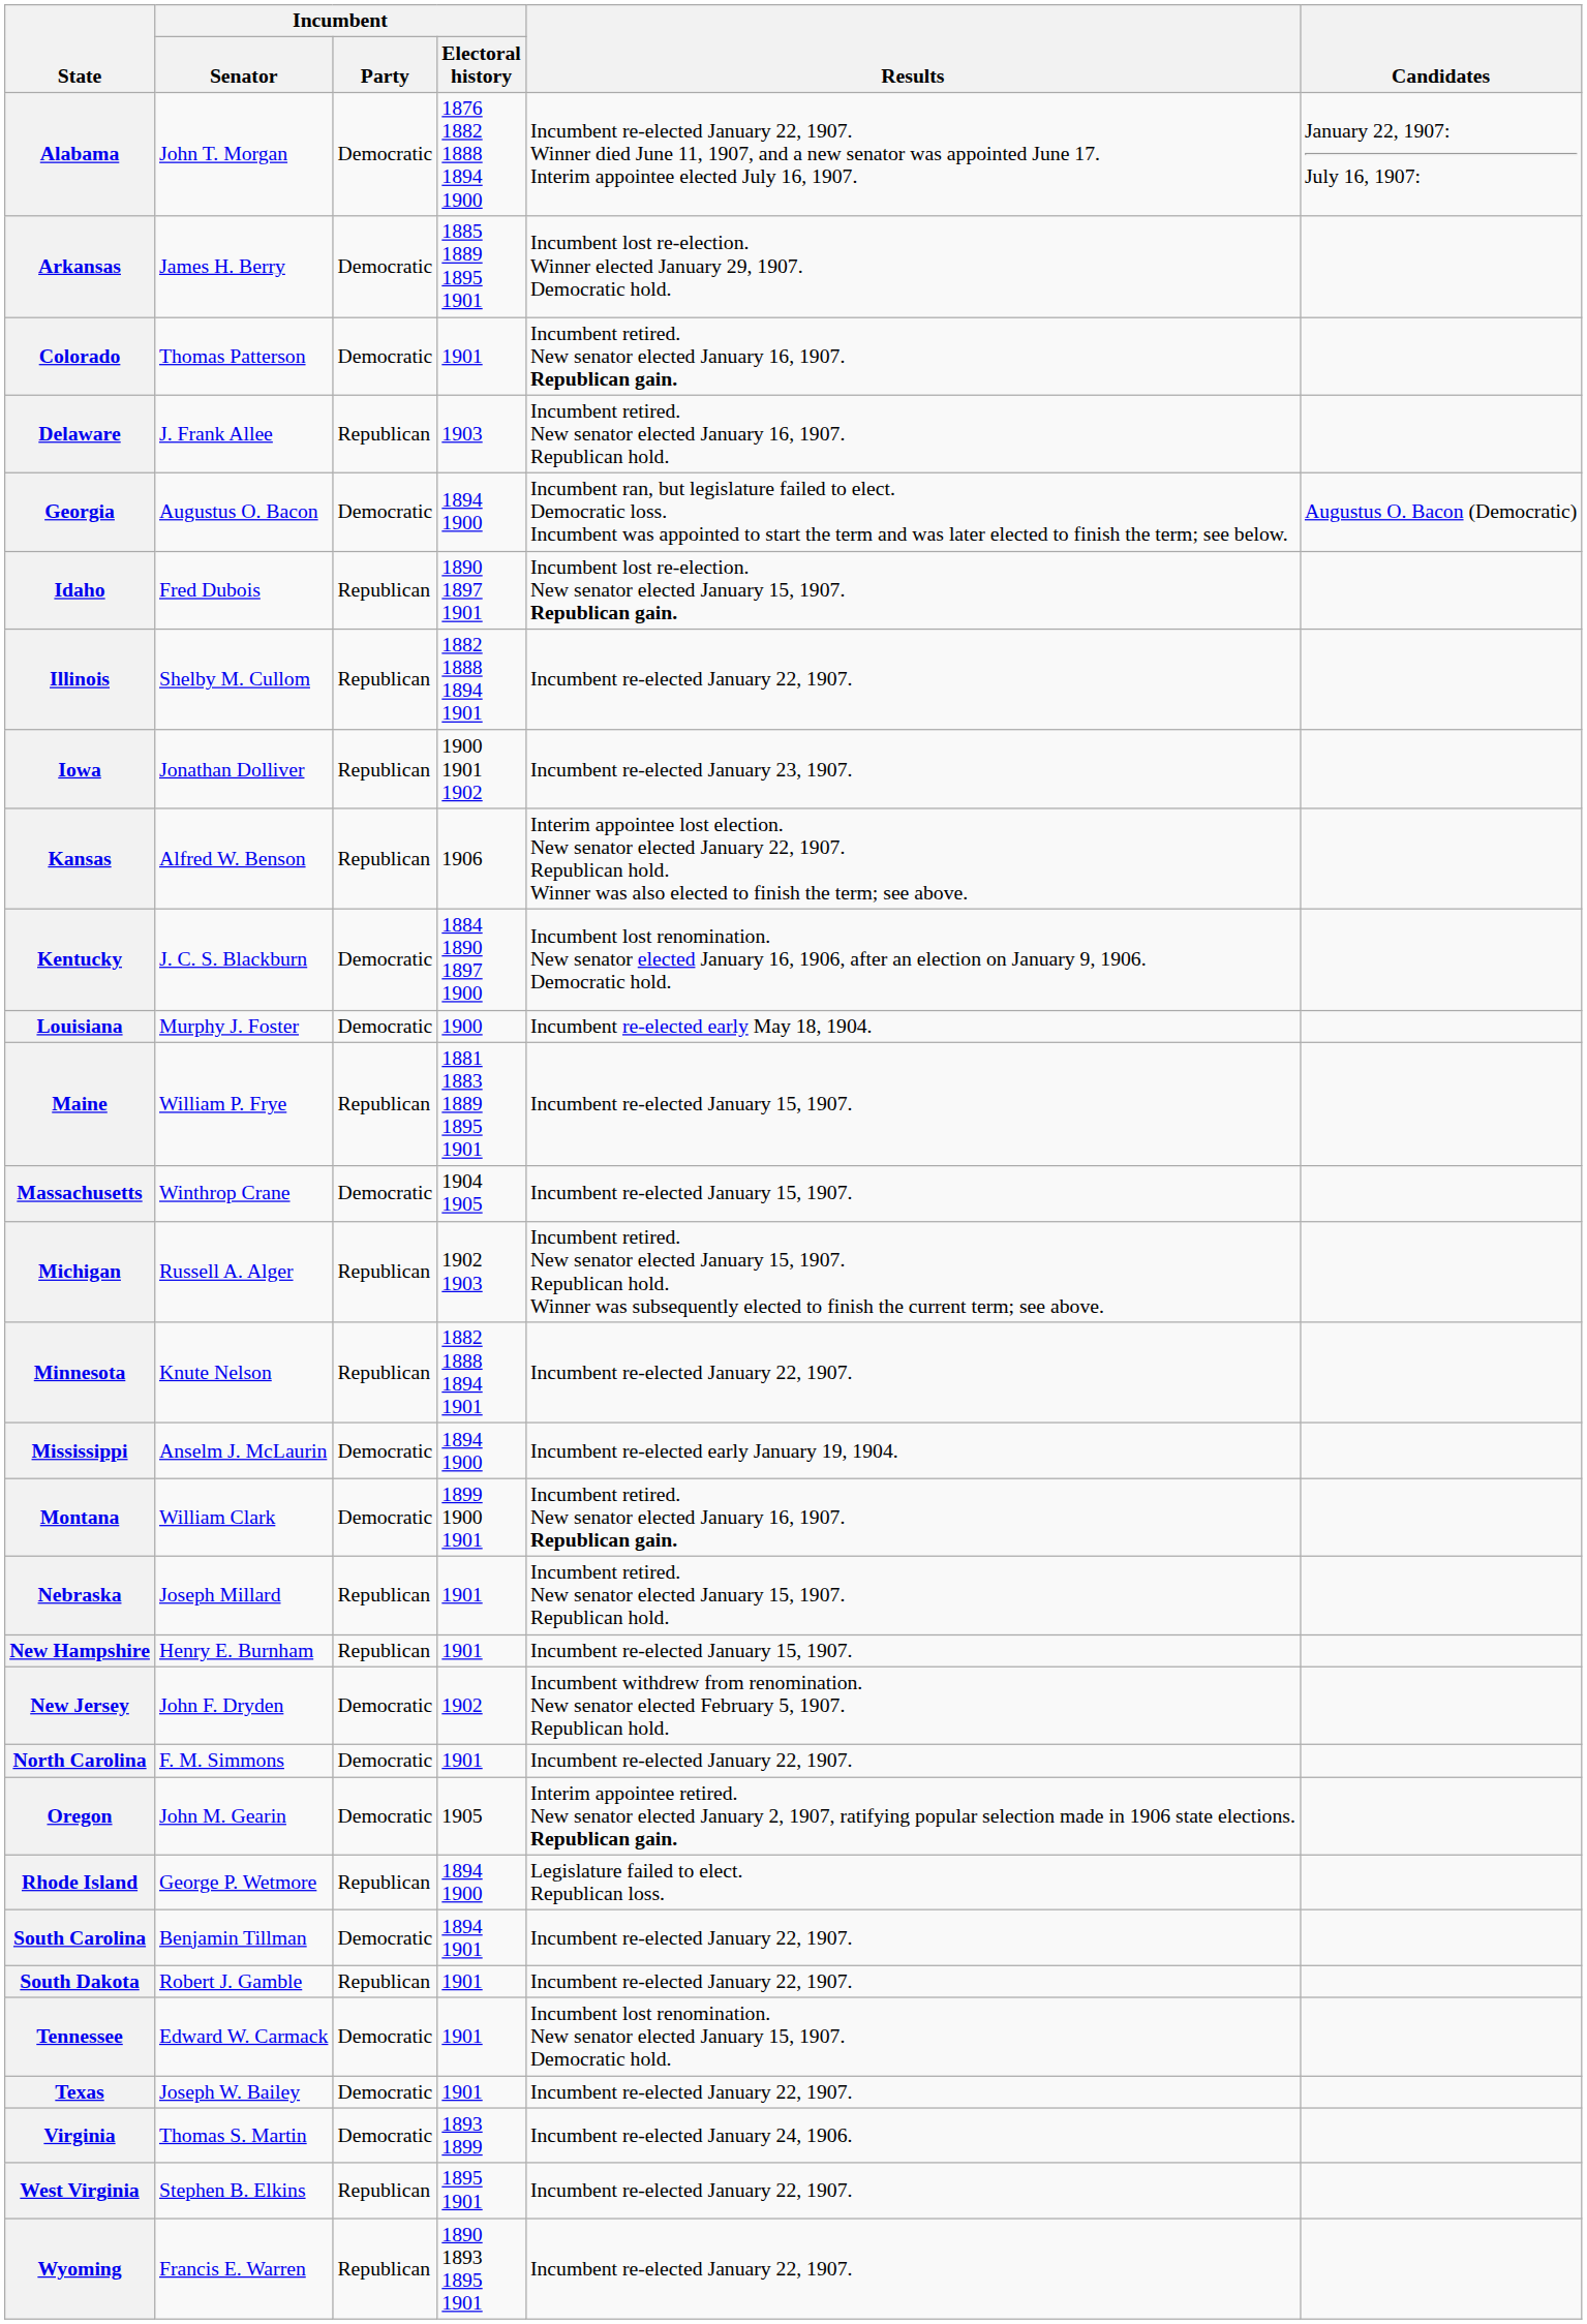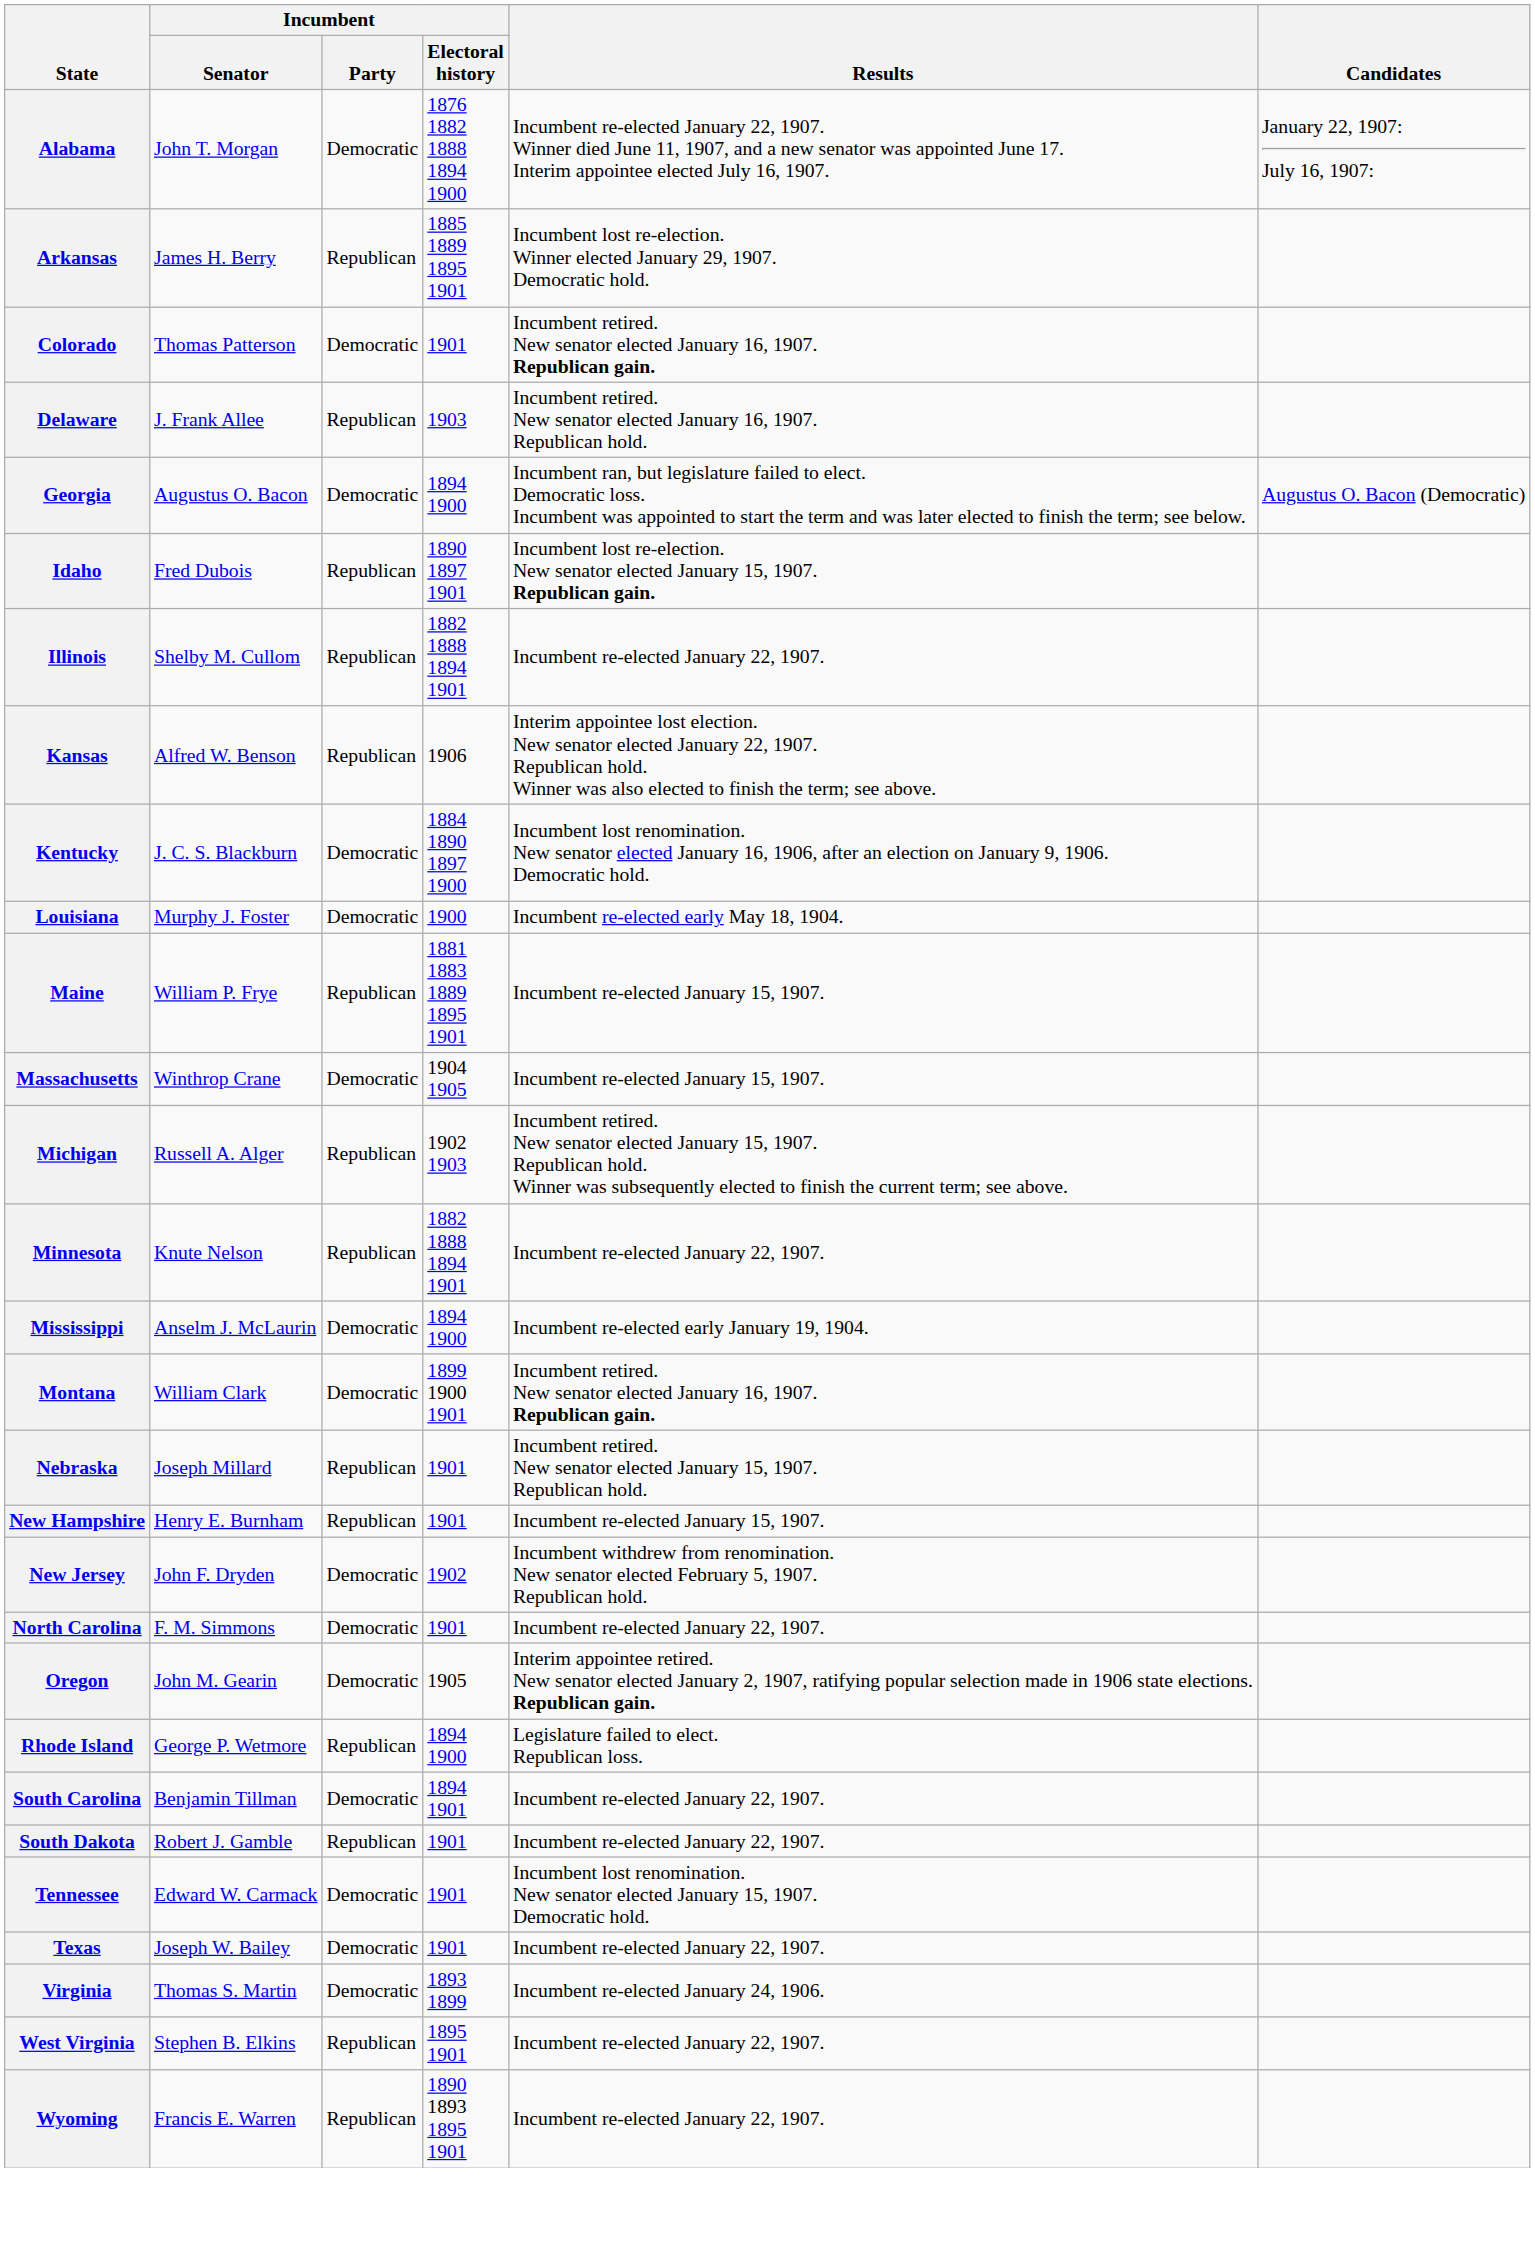 <table class=wikitable>
 <tr valign=bottom>
 <th rowspan=2>State</th>
 <th colspan=3>Incumbent</th>
 <th rowspan=2>Results</th>
 <th rowspan=2>Candidates</th>
 </tr>
 <tr valign=bottom>
 <th>Senator</th>
 <th>Party</th>
 <th>Electoral<br>history</th>
 </tr>
 <tr>
 <th><a href='#'>Alabama</a></th>
 <td><a href='#'>John T. Morgan</a></td>
 <td>Democratic</td>
 <td><a href='#'>1876</a><br><a href='#'>1882</a><br><a href='#'>1888</a><br><a href='#'>1894</a><br><a href='#'>1900</a></td>
 <td>Incumbent re-elected January 22, 1907.<br>Winner died June 11, 1907, and a new senator was appointed June 17.<br>Interim appointee elected July 16, 1907.</td>
 <td nowrap>January 22, 1907:<br><hr>July 16, 1907:<br></td>
 </tr>
 <tr>
 <th><a href='#'>Arkansas</a></th>
 <td><a href='#'>James H. Berry</a></td>
-<td>Democratic</td>
+<td>Republican</td>
 <td><a href='#'>1885 </a><br><a href='#'>1889</a><br><a href='#'>1895</a><br><a href='#'>1901</a></td>
 <td>Incumbent lost re-election.<br>Winner elected January 29, 1907.<br>Democratic hold.</td>
 <td nowrap></td>
 </tr>
 <tr>
 <th><a href='#'>Colorado</a></th>
 <td><a href='#'>Thomas Patterson</a></td>
 <td>Democratic</td>
 <td><a href='#'>1901</a></td>
 <td>Incumbent retired.<br>New senator elected January 16, 1907.<br><strong>Republican gain.</strong></td>
 <td nowrap></td>
 </tr>
 <tr>
 <th><a href='#'>Delaware</a></th>
 <td><a href='#'>J. Frank Allee</a></td>
 <td>Republican</td>
 <td><a href='#'>1903 </a></td>
 <td>Incumbent retired.<br>New senator elected January 16, 1907.<br>Republican hold.</td>
 <td nowrap></td>
 </tr>
 <tr>
 <th><a href='#'>Georgia</a></th>
 <td><a href='#'>Augustus O. Bacon</a></td>
 <td>Democratic</td>
 <td><a href='#'>1894</a><br><a href='#'>1900</a></td>
 <td>Incumbent ran, but legislature failed to elect.<br>Democratic loss.<br>Incumbent was appointed to start the term and was later elected to finish the term; see below.</td>
 <td><a href='#'>Augustus O. Bacon</a> (Democratic)<br></td>
 </tr>
 <tr>
 <th><a href='#'>Idaho</a></th>
 <td><a href='#'>Fred Dubois</a></td>
 <td>Republican</td>
 <td><a href='#'>1890</a><br><a href='#'>1897 </a><br><a href='#'>1901</a></td>
 <td>Incumbent lost re-election.<br>New senator elected January 15, 1907.<br><strong>Republican gain.</strong></td>
 <td nowrap></td>
 </tr>
 <tr>
 <th><a href='#'>Illinois</a></th>
 <td><a href='#'>Shelby M. Cullom</a></td>
 <td>Republican</td>
 <td><a href='#'>1882</a><br><a href='#'>1888</a><br><a href='#'>1894</a><br><a href='#'>1901</a></td>
 <td>Incumbent re-elected January 22, 1907.</td>
-<td nowrap></td>
-</tr>
-<tr>
-<th><a href='#'>Iowa</a></th>
-<td><a href='#'>Jonathan Dolliver</a></td>
-<td>Republican</td>
-<td>1900 <br>1901 <br><a href='#'>1902 </a></td>
-<td>Incumbent re-elected January 23, 1907.</td>
 <td nowrap></td>
 </tr>
 <tr>
 <th><a href='#'>Kansas</a></th>
 <td><a href='#'>Alfred W. Benson</a></td>
 <td>Republican</td>
 <td>1906 </td>
 <td>Interim appointee lost election.<br>New senator elected January 22, 1907.<br>Republican hold.<br>Winner was also elected to finish the term; see above.</td>
 <td nowrap></td>
 </tr>
 <tr>
 <th><a href='#'>Kentucky</a></th>
 <td><a href='#'>J. C. S. Blackburn</a></td>
 <td>Democratic</td>
 <td><a href='#'>1884</a><br><a href='#'>1890</a><br><a href='#'>1897 </a><br><a href='#'>1900</a></td>
 <td>Incumbent lost renomination.<br>New senator <a href='#'>elected</a> January 16, 1906, after an election on January 9, 1906.<br>Democratic hold.</td>
 <td nowrap></td>
 </tr>
 <tr>
 <th><a href='#'>Louisiana</a></th>
 <td><a href='#'>Murphy J. Foster</a></td>
 <td>Democratic</td>
 <td><a href='#'>1900</a></td>
 <td>Incumbent <a href='#'>re-elected early</a> May 18, 1904.</td>
 <td nowrap></td>
 </tr>
 <tr>
 <th><a href='#'>Maine</a></th>
 <td><a href='#'>William P. Frye</a></td>
 <td>Republican</td>
 <td><a href='#'>1881 </a><br><a href='#'>1883</a><br><a href='#'>1889</a><br><a href='#'>1895</a><br><a href='#'>1901</a></td>
 <td>Incumbent re-elected January 15, 1907.</td>
 <td nowrap></td>
 </tr>
 <tr>
 <th><a href='#'>Massachusetts</a></th>
 <td><a href='#'>Winthrop Crane</a></td>
 <td>Democratic</td>
 <td>1904 <br><a href='#'>1905 </a></td>
 <td>Incumbent re-elected January 15, 1907.</td>
 <td nowrap></td>
 </tr>
 <tr>
 <th><a href='#'>Michigan</a></th>
 <td><a href='#'>Russell A. Alger</a></td>
 <td>Republican</td>
 <td>1902 <br><a href='#'>1903 </a></td>
 <td>Incumbent retired.<br>New senator elected January 15, 1907.<br>Republican hold.<br>Winner was subsequently elected to finish the current term; see above.</td>
 <td nowrap></td>
 </tr>
 <tr>
 <th><a href='#'>Minnesota</a></th>
 <td><a href='#'>Knute Nelson</a></td>
 <td>Republican</td>
 <td><a href='#'>1882</a><br><a href='#'>1888</a><br><a href='#'>1894</a><br><a href='#'>1901</a></td>
 <td>Incumbent re-elected January 22, 1907.</td>
 <td nowrap></td>
 </tr>
 <tr>
 <th><a href='#'>Mississippi</a></th>
 <td><a href='#'>Anselm J. McLaurin</a></td>
 <td>Democratic</td>
 <td><a href='#'>1894 </a><br><a href='#'>1900</a></td>
 <td>Incumbent re-elected early January 19, 1904.</td>
 <td nowrap></td>
 </tr>
 <tr>
 <th><a href='#'>Montana</a></th>
 <td><a href='#'>William Clark</a></td>
 <td>Democratic</td>
 <td><a href='#'>1899</a><br>1900 <br><a href='#'>1901</a></td>
 <td>Incumbent retired.<br>New senator elected January 16, 1907.<br><strong>Republican gain.</strong></td>
 <td nowrap></td>
 </tr>
 <tr>
 <th><a href='#'>Nebraska</a></th>
 <td><a href='#'>Joseph Millard</a></td>
 <td>Republican</td>
 <td><a href='#'>1901 </a></td>
 <td>Incumbent retired.<br>New senator elected January 15, 1907.<br>Republican hold.</td>
 <td nowrap></td>
 </tr>
 <tr>
 <th><a href='#'>New Hampshire</a></th>
 <td><a href='#'>Henry E. Burnham</a></td>
 <td>Republican</td>
 <td><a href='#'>1901</a></td>
 <td>Incumbent re-elected January 15, 1907.</td>
 <td nowrap></td>
 </tr>
 <tr>
 <th><a href='#'>New Jersey</a></th>
 <td><a href='#'>John F. Dryden</a></td>
 <td>Democratic</td>
 <td><a href='#'>1902 </a></td>
 <td>Incumbent withdrew from renomination.<br>New senator elected February 5, 1907.<br>Republican hold.</td>
 <td nowrap></td>
 </tr>
 <tr>
 <th><a href='#'>North Carolina</a></th>
 <td><a href='#'>F. M. Simmons</a></td>
 <td>Democratic</td>
 <td><a href='#'>1901</a></td>
 <td>Incumbent re-elected January 22, 1907.</td>
 <td nowrap></td>
 </tr>
 <tr>
 <th><a href='#'>Oregon</a></th>
 <td><a href='#'>John M. Gearin</a></td>
 <td>Democratic</td>
 <td>1905 </td>
 <td>Interim appointee retired.<br>New senator elected January 2, 1907, ratifying popular selection made in 1906 state elections.<br><strong>Republican gain.</strong></td>
 <td nowrap></td>
 </tr>
 <tr>
 <th><a href='#'>Rhode Island</a></th>
 <td><a href='#'>George P. Wetmore</a></td>
 <td>Republican</td>
 <td><a href='#'>1894</a><br><a href='#'>1900</a></td>
 <td>Legislature failed to elect.<br>Republican loss.</td>
 <td nowrap></td>
 </tr>
 <tr>
 <th><a href='#'>South Carolina</a></th>
 <td><a href='#'>Benjamin Tillman</a></td>
 <td>Democratic</td>
 <td><a href='#'>1894</a><br><a href='#'>1901</a></td>
 <td>Incumbent re-elected January 22, 1907.</td>
 <td nowrap></td>
 </tr>
 <tr>
 <th><a href='#'>South Dakota</a></th>
 <td><a href='#'>Robert J. Gamble</a></td>
 <td>Republican</td>
 <td><a href='#'>1901</a></td>
 <td>Incumbent re-elected January 22, 1907.</td>
 <td nowrap></td>
 </tr>
 <tr>
 <th><a href='#'>Tennessee</a></th>
 <td><a href='#'>Edward W. Carmack</a></td>
 <td>Democratic</td>
 <td><a href='#'>1901</a></td>
 <td>Incumbent lost renomination.<br>New senator elected January 15, 1907.<br>Democratic hold.</td>
 <td nowrap></td>
 </tr>
 <tr>
 <th><a href='#'>Texas</a></th>
 <td><a href='#'>Joseph W. Bailey</a></td>
 <td>Democratic</td>
 <td><a href='#'>1901</a></td>
 <td>Incumbent re-elected January 22, 1907.</td>
 <td nowrap></td>
 </tr>
 <tr>
 <th><a href='#'>Virginia</a></th>
 <td><a href='#'>Thomas S. Martin</a></td>
 <td>Democratic</td>
 <td><a href='#'>1893 </a><br><a href='#'>1899 </a></td>
 <td>Incumbent re-elected January 24, 1906.</td>
 <td nowrap></td>
 </tr>
 <tr>
 <th><a href='#'>West Virginia</a></th>
 <td><a href='#'>Stephen B. Elkins</a></td>
 <td>Republican</td>
 <td><a href='#'>1895</a><br><a href='#'>1901</a></td>
 <td>Incumbent re-elected January 22, 1907.</td>
 <td nowrap></td>
 </tr>
 <tr>
 <th><a href='#'>Wyoming</a></th>
 <td><a href='#'>Francis E. Warren</a></td>
 <td>Republican</td>
 <td><a href='#'>1890</a><br>1893 <br><a href='#'>1895</a><br><a href='#'>1901</a></td>
 <td>Incumbent re-elected January 22, 1907.</td>
 <td nowrap></td>
 </tr>
 </table>
